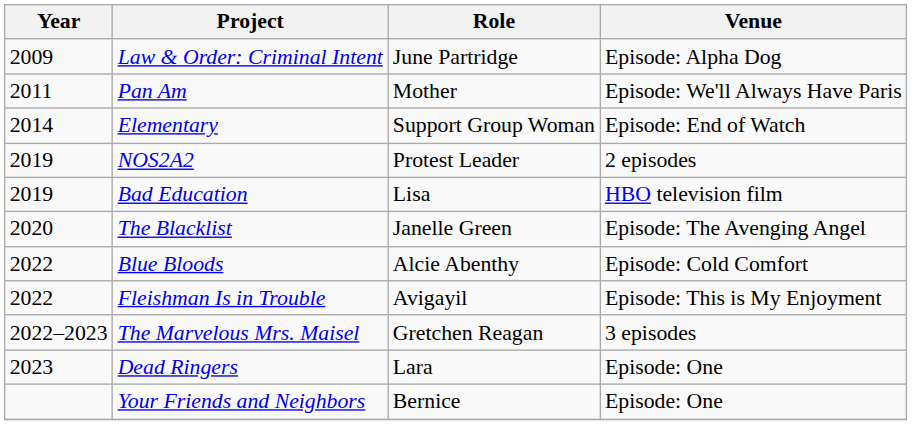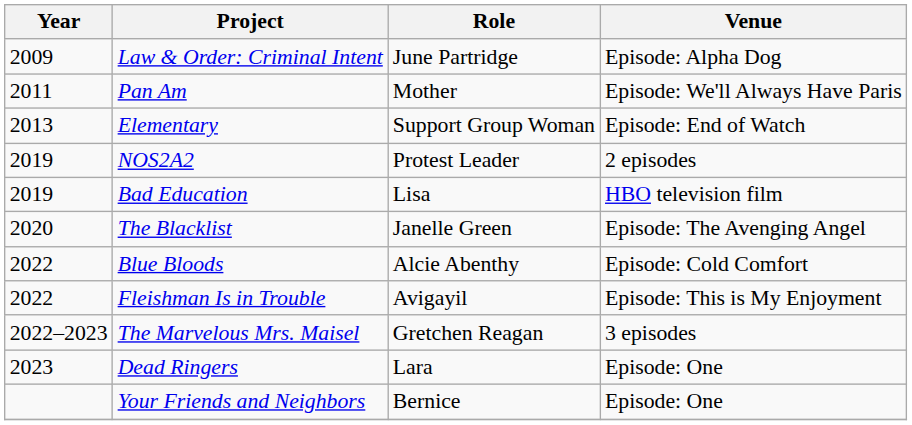 <table class="wikitable unsortable">
 <tr>
 <th>Year</th>
 <th>Project</th>
 <th>Role</th>
 <th>Venue</th>
 </tr>
 <tr>
 <td>2009</td>
 <td><em><a href='#'>Law & Order: Criminal Intent</a></em></td>
 <td>June Partridge</td>
 <td>Episode: Alpha Dog</td>
 </tr>
 <tr>
 <td>2011</td>
 <td><em><a href='#'>Pan Am</a></em></td>
 <td>Mother</td>
 <td>Episode: We'll Always Have Paris</td>
 </tr>
 <tr>
-<td>2014</td>
+<td>2013</td>
 <td><em><a href='#'>Elementary</a></em></td>
 <td>Support Group Woman</td>
 <td>Episode: End of Watch</td>
 </tr>
 <tr>
 <td>2019</td>
 <td><em><a href='#'>NOS2A2</a></em></td>
 <td>Protest Leader</td>
 <td>2 episodes</td>
 </tr>
 <tr>
 <td>2019</td>
 <td><em><a href='#'>Bad Education</a></em></td>
 <td>Lisa</td>
 <td><a href='#'>HBO</a> television film</td>
 </tr>
 <tr>
 <td>2020</td>
 <td><em><a href='#'>The Blacklist</a></em></td>
 <td>Janelle Green</td>
 <td>Episode: The Avenging Angel</td>
 </tr>
 <tr>
 <td>2022</td>
 <td><em><a href='#'>Blue Bloods</a></em></td>
 <td>Alcie Abenthy</td>
 <td>Episode: Cold Comfort</td>
 </tr>
 <tr>
 <td>2022</td>
 <td><em><a href='#'>Fleishman Is in Trouble</a></em></td>
 <td>Avigayil</td>
 <td>Episode: This is My Enjoyment</td>
 </tr>
 <tr>
 <td>2022–2023</td>
 <td><em><a href='#'>The Marvelous Mrs. Maisel</a></em></td>
 <td>Gretchen Reagan</td>
 <td>3 episodes</td>
 </tr>
 <tr>
 <td>2023</td>
 <td><em><a href='#'>Dead Ringers</a></em></td>
 <td>Lara</td>
 <td>Episode: One</td>
 </tr>
 <tr>
 <td></td>
 <td><em><a href='#'>Your Friends and Neighbors</a></em></td>
 <td>Bernice</td>
 <td>Episode: One</td>
 </tr>
 <tr>
 </tr>
 </table>
